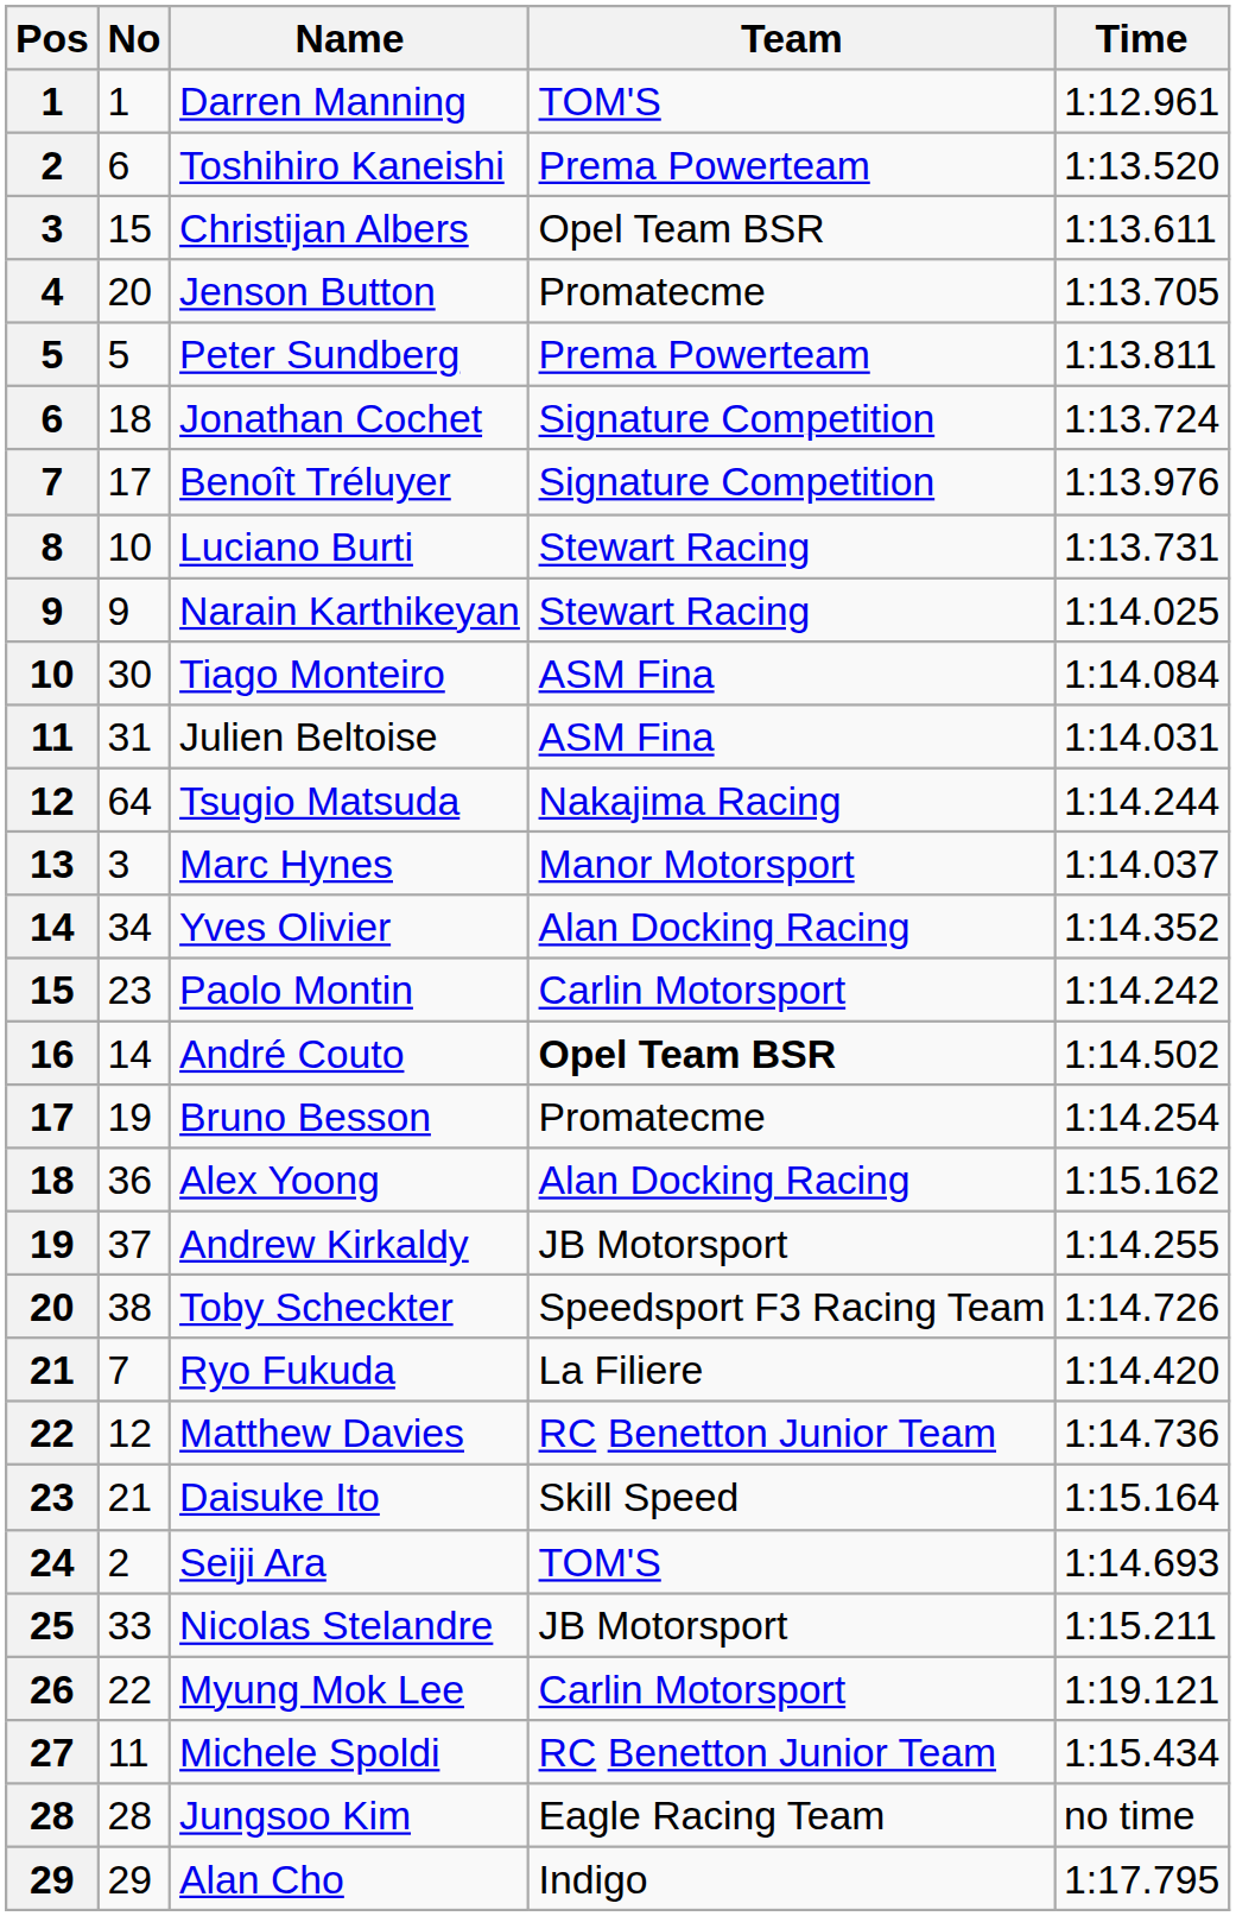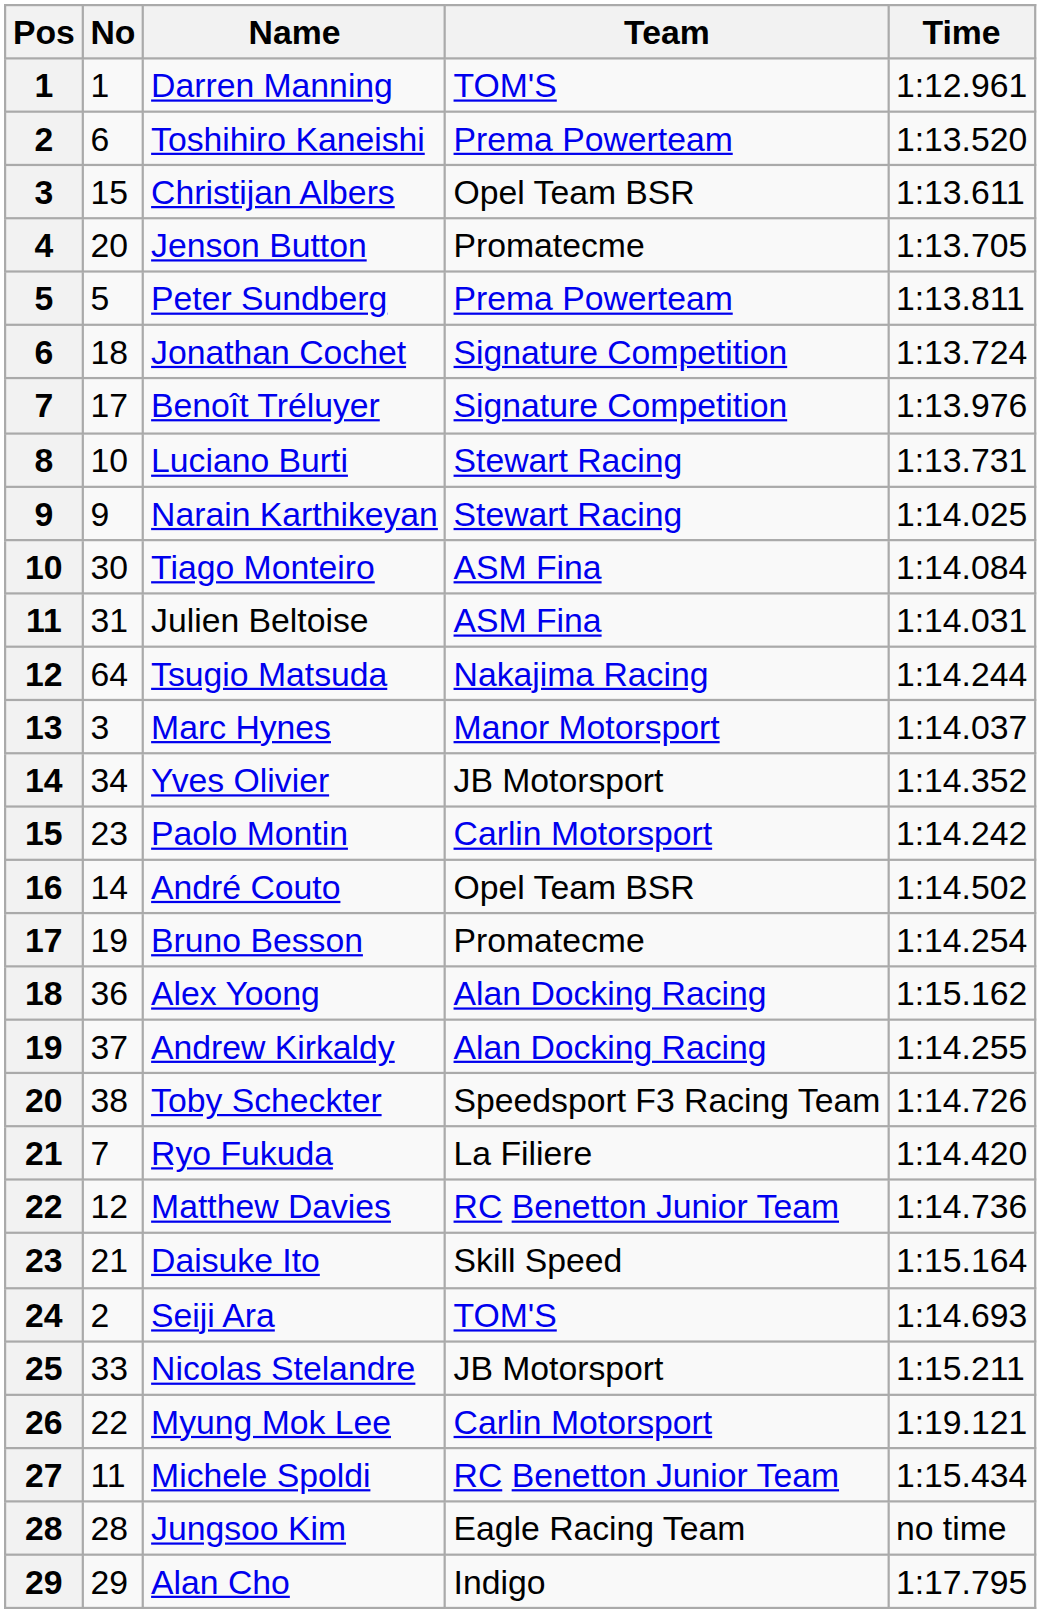 <table class="wikitable" style="font-size: 95%">
 <tr>
 <th>Pos</th>
 <th>No</th>
 <th>Name</th>
 <th>Team</th>
 <th>Time</th>
 </tr>
 <tr>
 <th>1</th>
 <td>1</td>
 <td> <a href='#'>Darren Manning</a></td>
 <td><a href='#'>TOM'S</a></td>
 <td>1:12.961</td>
 </tr>
 <tr>
 <th>2</th>
 <td>6</td>
 <td> <a href='#'>Toshihiro Kaneishi</a></td>
 <td><a href='#'>Prema Powerteam</a></td>
 <td>1:13.520</td>
 </tr>
 <tr>
 <th>3</th>
 <td>15</td>
 <td> <a href='#'>Christijan Albers</a></td>
 <td>Opel Team BSR</td>
 <td>1:13.611</td>
 </tr>
 <tr>
 <th>4</th>
 <td>20</td>
 <td> <a href='#'>Jenson Button</a></td>
 <td>Promatecme</td>
 <td>1:13.705</td>
 </tr>
 <tr>
 <th>5</th>
 <td>5</td>
 <td> <a href='#'>Peter Sundberg</a></td>
 <td><a href='#'>Prema Powerteam</a></td>
 <td>1:13.811</td>
 </tr>
 <tr>
 <th>6</th>
 <td>18</td>
 <td> <a href='#'>Jonathan Cochet</a></td>
 <td><a href='#'>Signature Competition</a></td>
 <td>1:13.724</td>
 </tr>
 <tr>
 <th>7</th>
 <td>17</td>
 <td> <a href='#'>Benoît Tréluyer</a></td>
 <td><a href='#'>Signature Competition</a></td>
 <td>1:13.976</td>
 </tr>
 <tr>
 <th>8</th>
 <td>10</td>
 <td> <a href='#'>Luciano Burti</a></td>
 <td><a href='#'>Stewart Racing</a></td>
 <td>1:13.731</td>
 </tr>
 <tr>
 <th>9</th>
 <td>9</td>
 <td> <a href='#'>Narain Karthikeyan</a></td>
 <td><a href='#'>Stewart Racing</a></td>
 <td>1:14.025</td>
 </tr>
 <tr>
 <th>10</th>
 <td>30</td>
 <td> <a href='#'>Tiago Monteiro</a></td>
 <td><a href='#'>ASM Fina</a></td>
 <td>1:14.084</td>
 </tr>
 <tr>
 <th>11</th>
 <td>31</td>
 <td> Julien Beltoise</td>
 <td><a href='#'>ASM Fina</a></td>
 <td>1:14.031</td>
 </tr>
 <tr>
 <th>12</th>
 <td>64</td>
 <td> <a href='#'>Tsugio Matsuda</a></td>
 <td><a href='#'>Nakajima Racing</a></td>
 <td>1:14.244</td>
 </tr>
 <tr>
 <th>13</th>
 <td>3</td>
 <td> <a href='#'>Marc Hynes</a></td>
 <td><a href='#'>Manor Motorsport</a></td>
 <td>1:14.037</td>
 </tr>
 <tr>
 <th>14</th>
 <td>34</td>
 <td> <a href='#'>Yves Olivier</a></td>
-<td><a href='#'>Alan Docking Racing</a></td>
+<td>JB Motorsport</td>
 <td>1:14.352</td>
 </tr>
 <tr>
 <th>15</th>
 <td>23</td>
 <td> <a href='#'>Paolo Montin</a></td>
 <td><a href='#'>Carlin Motorsport</a></td>
 <td>1:14.242</td>
 </tr>
 <tr>
 <th>16</th>
 <td>14</td>
 <td> <a href='#'>André Couto</a></td>
-<td><strong>Opel Team BSR</strong></td>
+<td>Opel Team BSR</td>
 <td>1:14.502</td>
 </tr>
 <tr>
 <th>17</th>
 <td>19</td>
 <td> <a href='#'>Bruno Besson</a></td>
 <td>Promatecme</td>
 <td>1:14.254</td>
 </tr>
 <tr>
 <th>18</th>
 <td>36</td>
 <td> <a href='#'>Alex Yoong</a></td>
 <td><a href='#'>Alan Docking Racing</a></td>
 <td>1:15.162</td>
 </tr>
 <tr>
 <th>19</th>
 <td>37</td>
 <td> <a href='#'>Andrew Kirkaldy</a></td>
-<td>JB Motorsport</td>
+<td><a href='#'>Alan Docking Racing</a></td>
 <td>1:14.255</td>
 </tr>
 <tr>
 <th>20</th>
 <td>38</td>
 <td> <a href='#'>Toby Scheckter</a></td>
 <td>Speedsport F3 Racing Team</td>
 <td>1:14.726</td>
 </tr>
 <tr>
 <th>21</th>
 <td>7</td>
 <td> <a href='#'>Ryo Fukuda</a></td>
 <td>La Filiere</td>
 <td>1:14.420</td>
 </tr>
 <tr>
 <th>22</th>
 <td>12</td>
 <td> <a href='#'>Matthew Davies</a></td>
 <td><a href='#'>RC</a> <a href='#'>Benetton Junior Team</a></td>
 <td>1:14.736</td>
 </tr>
 <tr>
 <th>23</th>
 <td>21</td>
 <td> <a href='#'>Daisuke Ito</a></td>
 <td>Skill Speed</td>
 <td>1:15.164</td>
 </tr>
 <tr>
 <th>24</th>
 <td>2</td>
 <td> <a href='#'>Seiji Ara</a></td>
 <td><a href='#'>TOM'S</a></td>
 <td>1:14.693</td>
 </tr>
 <tr>
 <th>25</th>
 <td>33</td>
 <td> <a href='#'>Nicolas Stelandre</a></td>
 <td>JB Motorsport</td>
 <td>1:15.211</td>
 </tr>
 <tr>
 <th>26</th>
 <td>22</td>
 <td> <a href='#'>Myung Mok Lee</a></td>
 <td><a href='#'>Carlin Motorsport</a></td>
 <td>1:19.121</td>
 </tr>
 <tr>
 <th>27</th>
 <td>11</td>
 <td> <a href='#'>Michele Spoldi</a></td>
 <td><a href='#'>RC</a> <a href='#'>Benetton Junior Team</a></td>
 <td>1:15.434</td>
 </tr>
 <tr>
 <th>28</th>
 <td>28</td>
 <td> <a href='#'>Jungsoo Kim</a></td>
 <td>Eagle Racing Team</td>
 <td>no time</td>
 </tr>
 <tr>
 <th>29</th>
 <td>29</td>
 <td> <a href='#'>Alan Cho</a></td>
 <td>Indigo</td>
 <td>1:17.795</td>
 </tr>
 </table>
